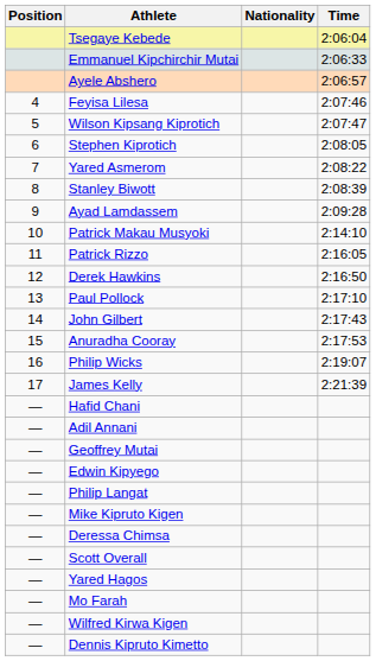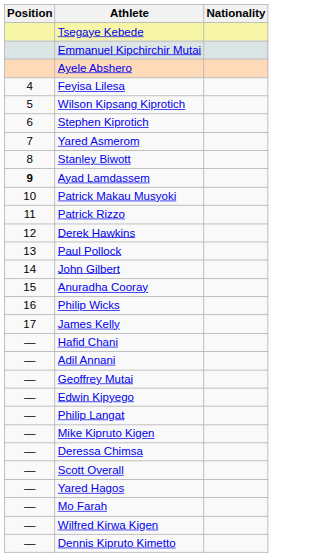 <table class="wikitable sortable">
 <tr>
 <th>Position</th>
 <th>Athlete</th>
 <th>Nationality</th>
-<th>Time</th>
 </tr>
 <tr bgcolor=#F7F6A8>
 <td align=center></td>
 <td><a href='#'>Tsegaye Kebede</a></td>
 <td></td>
-<td>2:06:04</td>
 </tr>
 <tr bgcolor=#DCE5E5>
 <td align=center></td>
 <td><a href='#'>Emmanuel Kipchirchir Mutai</a></td>
 <td></td>
-<td>2:06:33</td>
 </tr>
 <tr bgcolor=#FFDAB9>
 <td align=center></td>
 <td><a href='#'>Ayele Abshero</a></td>
 <td></td>
-<td>2:06:57</td>
 </tr>
 <tr>
 <td align=center>4</td>
 <td><a href='#'>Feyisa Lilesa</a></td>
 <td></td>
-<td>2:07:46</td>
 </tr>
 <tr>
 <td align=center>5</td>
 <td><a href='#'>Wilson Kipsang Kiprotich</a></td>
 <td></td>
-<td>2:07:47</td>
 </tr>
 <tr>
 <td align=center>6</td>
 <td><a href='#'>Stephen Kiprotich</a></td>
 <td></td>
-<td>2:08:05</td>
 </tr>
 <tr>
 <td align=center>7</td>
 <td><a href='#'>Yared Asmerom</a></td>
 <td></td>
-<td>2:08:22</td>
 </tr>
 <tr>
 <td align=center>8</td>
 <td><a href='#'>Stanley Biwott</a></td>
 <td></td>
-<td>2:08:39</td>
 </tr>
 <tr>
-<td align=center>9</td>
+<td align=center><strong>9</strong></td>
 <td><a href='#'>Ayad Lamdassem</a></td>
 <td></td>
-<td>2:09:28</td>
 </tr>
 <tr>
 <td align=center>10</td>
 <td><a href='#'>Patrick Makau Musyoki</a></td>
 <td></td>
-<td>2:14:10</td>
 </tr>
 <tr>
 <td align=center>11</td>
 <td><a href='#'>Patrick Rizzo</a></td>
 <td></td>
-<td>2:16:05</td>
 </tr>
 <tr>
 <td align=center>12</td>
 <td><a href='#'>Derek Hawkins</a></td>
 <td></td>
-<td>2:16:50</td>
 </tr>
 <tr>
 <td align=center>13</td>
 <td><a href='#'>Paul Pollock</a></td>
 <td></td>
-<td>2:17:10</td>
 </tr>
 <tr>
 <td align=center>14</td>
 <td><a href='#'>John Gilbert</a></td>
 <td></td>
-<td>2:17:43</td>
 </tr>
 <tr>
 <td align=center>15</td>
 <td><a href='#'>Anuradha Cooray</a></td>
 <td></td>
-<td>2:17:53</td>
 </tr>
 <tr>
 <td align=center>16</td>
 <td><a href='#'>Philip Wicks</a></td>
 <td></td>
-<td>2:19:07</td>
 </tr>
 <tr>
 <td align=center>17</td>
 <td><a href='#'>James Kelly</a></td>
 <td></td>
-<td>2:21:39</td>
 </tr>
 <tr>
 <td align=center>—</td>
 <td><a href='#'>Hafid Chani</a></td>
-<td></td>
 <td></td>
 </tr>
 <tr>
 <td align=center>—</td>
 <td><a href='#'>Adil Annani</a></td>
 <td></td>
-<td></td>
 </tr>
 <tr>
 <td align=center>—</td>
 <td><a href='#'>Geoffrey Mutai</a></td>
-<td></td>
 <td></td>
 </tr>
 <tr>
 <td align=center>—</td>
 <td><a href='#'>Edwin Kipyego</a></td>
 <td></td>
-<td></td>
 </tr>
 <tr>
 <td align=center>—</td>
 <td><a href='#'>Philip Langat</a></td>
-<td></td>
 <td></td>
 </tr>
 <tr>
 <td align=center>—</td>
 <td><a href='#'>Mike Kipruto Kigen</a></td>
 <td></td>
-<td></td>
 </tr>
 <tr>
 <td align=center>—</td>
 <td><a href='#'>Deressa Chimsa</a></td>
-<td></td>
 <td></td>
 </tr>
 <tr>
 <td align=center>—</td>
 <td><a href='#'>Scott Overall</a></td>
 <td></td>
-<td></td>
 </tr>
 <tr>
 <td align=center>—</td>
 <td><a href='#'>Yared Hagos</a></td>
-<td></td>
 <td></td>
 </tr>
 <tr>
 <td align=center>—</td>
 <td><a href='#'>Mo Farah</a></td>
 <td></td>
-<td></td>
 </tr>
 <tr>
 <td align=center>—</td>
 <td><a href='#'>Wilfred Kirwa Kigen</a></td>
-<td></td>
 <td></td>
 </tr>
 <tr>
 <td align=center>—</td>
 <td><a href='#'>Dennis Kipruto Kimetto</a></td>
 <td></td>
-<td></td>
 </tr>
 </table>
